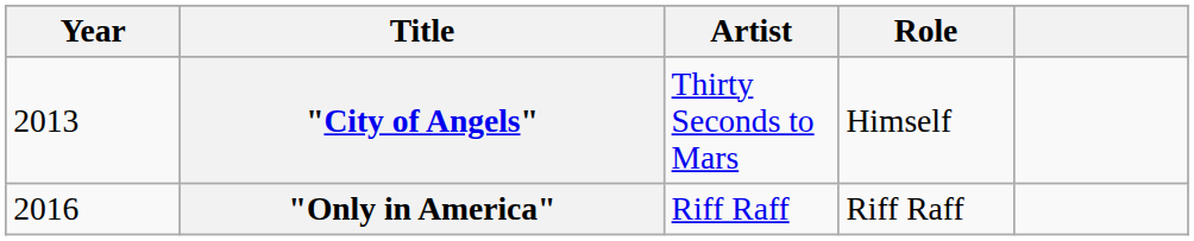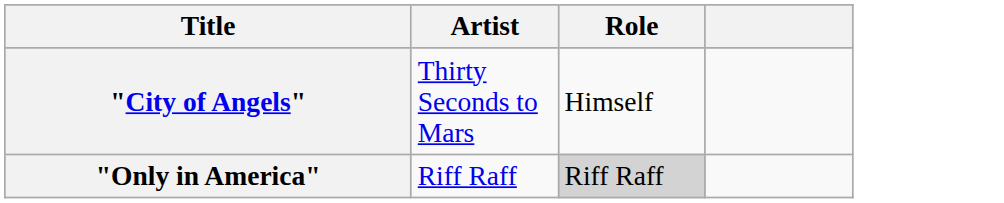 <table class="wikitable plainrowheaders sortable">
 <tr>
-<th width="78">Year</th>
 <th width=229>Title</th>
 <th width=78>Artist</th>
 <th width=78>Role</th>
 <th width=78></th>
 </tr>
 <tr>
-<td>2013</td>
 <th scope="row">"<a href='#'>City of Angels</a>"</th>
 <td><a href='#'>Thirty Seconds to Mars</a></td>
 <td>Himself</td>
 <td></td>
 </tr>
 <tr>
-<td>2016</td>
 <th scope="row">"Only in America"</th>
 <td><a href='#'>Riff Raff</a></td>
-<td>Riff Raff</td>
+<td style="background: lightgrey;">Riff Raff</td>
 <td></td>
 </tr>
 </table>
